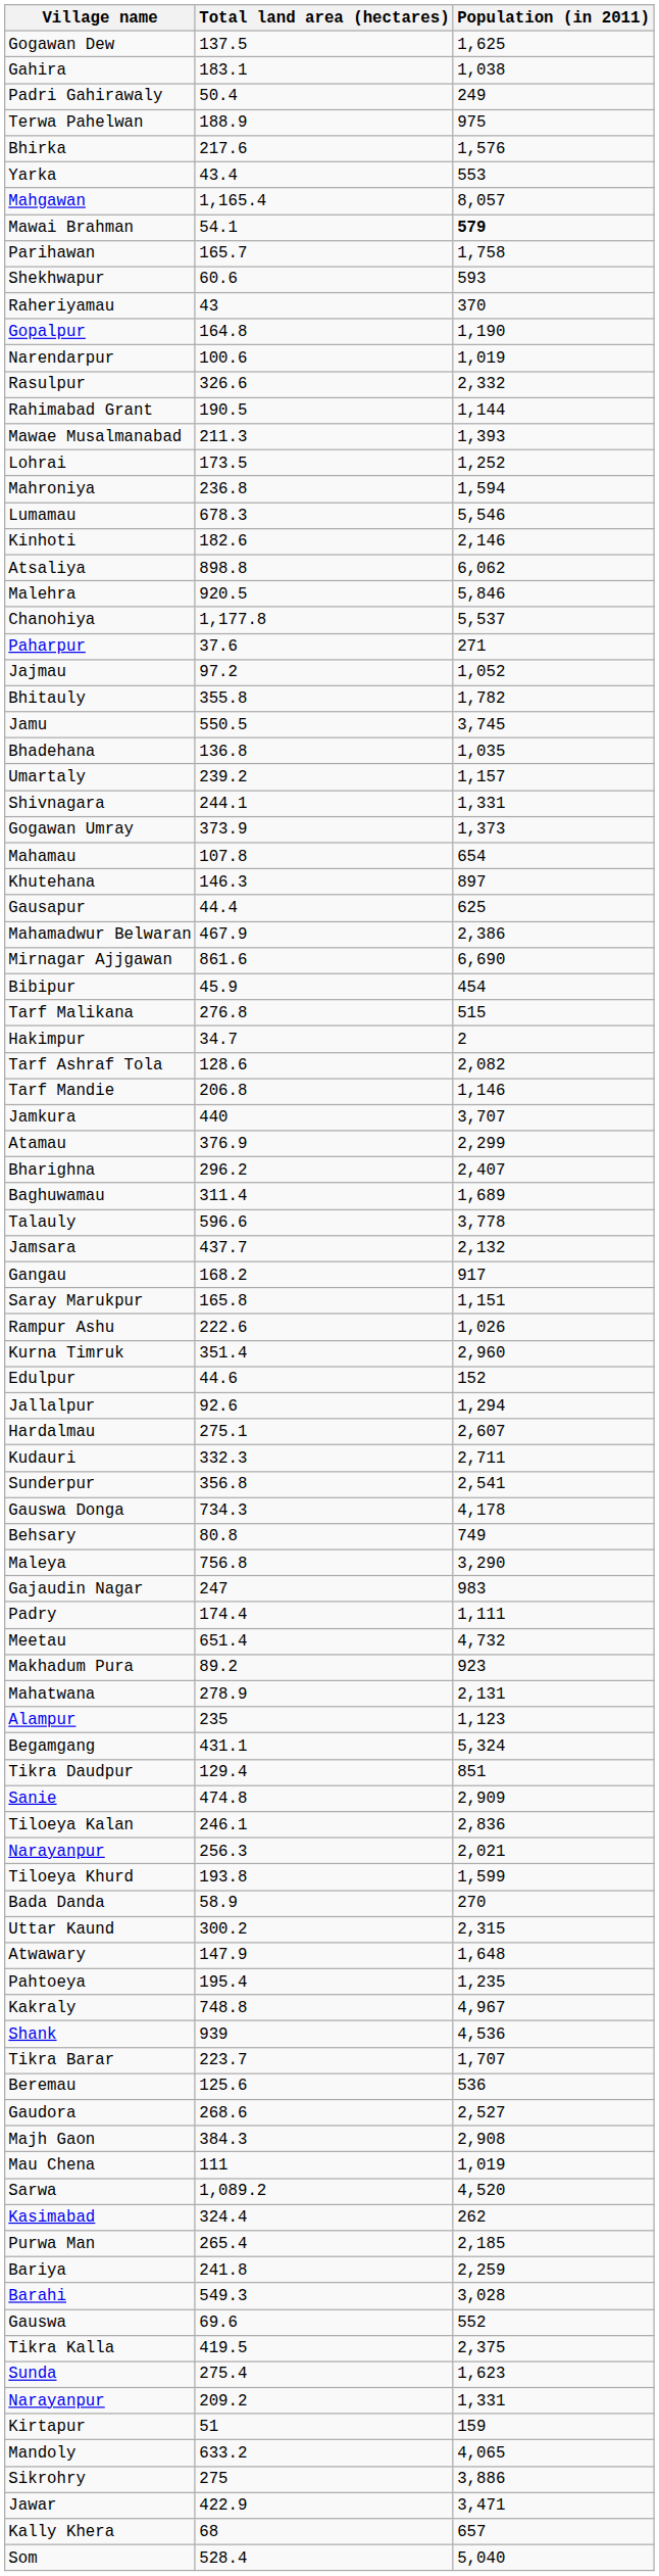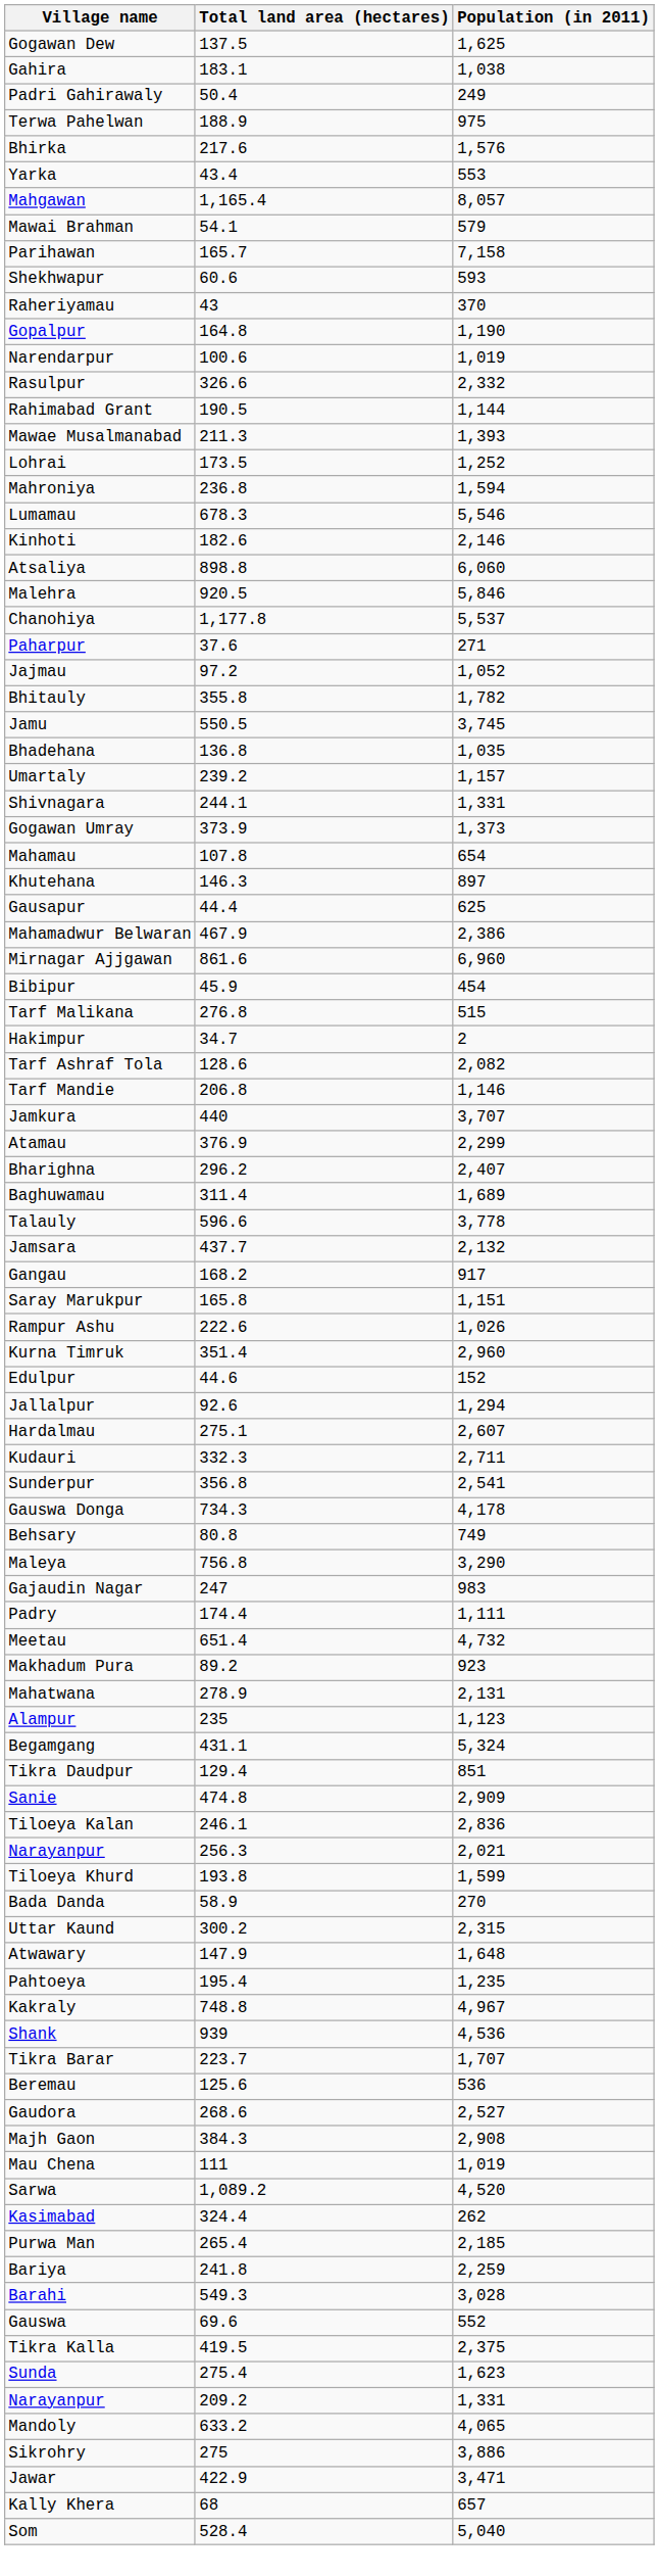 <table class="wikitable sortable">
 <tr>
 <th>Village name</th>
 <th>Total land area (hectares)</th>
 <th>Population (in 2011)</th>
 </tr>
 <tr>
 <td>Gogawan Dew</td>
 <td>137.5</td>
 <td>1,625</td>
 </tr>
 <tr>
 <td>Gahira</td>
 <td>183.1</td>
 <td>1,038</td>
 </tr>
 <tr>
 <td>Padri Gahirawaly</td>
 <td>50.4</td>
 <td>249</td>
 </tr>
 <tr>
 <td>Terwa Pahelwan</td>
 <td>188.9</td>
 <td>975</td>
 </tr>
 <tr>
 <td>Bhirka</td>
 <td>217.6</td>
 <td>1,576</td>
 </tr>
 <tr>
 <td>Yarka</td>
 <td>43.4</td>
 <td>553</td>
 </tr>
 <tr>
 <td><a href='#'>Mahgawan</a></td>
 <td>1,165.4</td>
 <td>8,057</td>
 </tr>
 <tr>
 <td>Mawai Brahman</td>
 <td>54.1</td>
-<td><strong>579</strong></td>
+<td>579</td>
 </tr>
 <tr>
 <td>Parihawan</td>
 <td>165.7</td>
-<td>1,758</td>
+<td>7,158</td>
 </tr>
 <tr>
 <td>Shekhwapur</td>
 <td>60.6</td>
 <td>593</td>
 </tr>
 <tr>
 <td>Raheriyamau</td>
 <td>43</td>
 <td>370</td>
 </tr>
 <tr>
 <td><a href='#'>Gopalpur</a></td>
 <td>164.8</td>
 <td>1,190</td>
 </tr>
 <tr>
 <td>Narendarpur</td>
 <td>100.6</td>
 <td>1,019</td>
 </tr>
 <tr>
 <td>Rasulpur</td>
 <td>326.6</td>
 <td>2,332</td>
 </tr>
 <tr>
 <td>Rahimabad Grant</td>
 <td>190.5</td>
 <td>1,144</td>
 </tr>
 <tr>
 <td>Mawae Musalmanabad</td>
 <td>211.3</td>
 <td>1,393</td>
 </tr>
 <tr>
 <td>Lohrai</td>
 <td>173.5</td>
 <td>1,252</td>
 </tr>
 <tr>
 <td>Mahroniya</td>
 <td>236.8</td>
 <td>1,594</td>
 </tr>
 <tr>
 <td>Lumamau</td>
 <td>678.3</td>
 <td>5,546</td>
 </tr>
 <tr>
 <td>Kinhoti</td>
 <td>182.6</td>
 <td>2,146</td>
 </tr>
 <tr>
 <td>Atsaliya</td>
 <td>898.8</td>
-<td>6,062</td>
+<td>6,060</td>
 </tr>
 <tr>
 <td>Malehra</td>
 <td>920.5</td>
 <td>5,846</td>
 </tr>
 <tr>
 <td>Chanohiya</td>
 <td>1,177.8</td>
 <td>5,537</td>
 </tr>
 <tr>
 <td><a href='#'>Paharpur</a></td>
 <td>37.6</td>
 <td>271</td>
 </tr>
 <tr>
 <td>Jajmau</td>
 <td>97.2</td>
 <td>1,052</td>
 </tr>
 <tr>
 <td>Bhitauly</td>
 <td>355.8</td>
 <td>1,782</td>
 </tr>
 <tr>
 <td>Jamu</td>
 <td>550.5</td>
 <td>3,745</td>
 </tr>
 <tr>
 <td>Bhadehana</td>
 <td>136.8</td>
 <td>1,035</td>
 </tr>
 <tr>
 <td>Umartaly</td>
 <td>239.2</td>
 <td>1,157</td>
 </tr>
 <tr>
 <td>Shivnagara</td>
 <td>244.1</td>
 <td>1,331</td>
 </tr>
 <tr>
 <td>Gogawan Umray</td>
 <td>373.9</td>
 <td>1,373</td>
 </tr>
 <tr>
 <td>Mahamau</td>
 <td>107.8</td>
 <td>654</td>
 </tr>
 <tr>
 <td>Khutehana</td>
 <td>146.3</td>
 <td>897</td>
 </tr>
 <tr>
 <td>Gausapur</td>
 <td>44.4</td>
 <td>625</td>
 </tr>
 <tr>
 <td>Mahamadwur Belwaran</td>
 <td>467.9</td>
 <td>2,386</td>
 </tr>
 <tr>
 <td>Mirnagar Ajjgawan</td>
 <td>861.6</td>
-<td>6,690</td>
+<td>6,960</td>
 </tr>
 <tr>
 <td>Bibipur</td>
 <td>45.9</td>
 <td>454</td>
 </tr>
 <tr>
 <td>Tarf Malikana</td>
 <td>276.8</td>
 <td>515</td>
 </tr>
 <tr>
 <td>Hakimpur</td>
 <td>34.7</td>
 <td>2</td>
 </tr>
 <tr>
 <td>Tarf Ashraf Tola</td>
 <td>128.6</td>
 <td>2,082</td>
 </tr>
 <tr>
 <td>Tarf Mandie</td>
 <td>206.8</td>
 <td>1,146</td>
 </tr>
 <tr>
 <td>Jamkura</td>
 <td>440</td>
 <td>3,707</td>
 </tr>
 <tr>
 <td>Atamau</td>
 <td>376.9</td>
 <td>2,299</td>
 </tr>
 <tr>
 <td>Bharighna</td>
 <td>296.2</td>
 <td>2,407</td>
 </tr>
 <tr>
 <td>Baghuwamau</td>
 <td>311.4</td>
 <td>1,689</td>
 </tr>
 <tr>
 <td>Talauly</td>
 <td>596.6</td>
 <td>3,778</td>
 </tr>
 <tr>
 <td>Jamsara</td>
 <td>437.7</td>
 <td>2,132</td>
 </tr>
 <tr>
 <td>Gangau</td>
 <td>168.2</td>
 <td>917</td>
 </tr>
 <tr>
 <td>Saray Marukpur</td>
 <td>165.8</td>
 <td>1,151</td>
 </tr>
 <tr>
 <td>Rampur Ashu</td>
 <td>222.6</td>
 <td>1,026</td>
 </tr>
 <tr>
 <td>Kurna Timruk</td>
 <td>351.4</td>
 <td>2,960</td>
 </tr>
 <tr>
 <td>Edulpur</td>
 <td>44.6</td>
 <td>152</td>
 </tr>
 <tr>
 <td>Jallalpur</td>
 <td>92.6</td>
 <td>1,294</td>
 </tr>
 <tr>
 <td>Hardalmau</td>
 <td>275.1</td>
 <td>2,607</td>
 </tr>
 <tr>
 <td>Kudauri</td>
 <td>332.3</td>
 <td>2,711</td>
 </tr>
 <tr>
 <td>Sunderpur</td>
 <td>356.8</td>
 <td>2,541</td>
 </tr>
 <tr>
 <td>Gauswa Donga</td>
 <td>734.3</td>
 <td>4,178</td>
 </tr>
 <tr>
 <td>Behsary</td>
 <td>80.8</td>
 <td>749</td>
 </tr>
 <tr>
 <td>Maleya</td>
 <td>756.8</td>
 <td>3,290</td>
 </tr>
 <tr>
 <td>Gajaudin Nagar</td>
 <td>247</td>
 <td>983</td>
 </tr>
 <tr>
 <td>Padry</td>
 <td>174.4</td>
 <td>1,111</td>
 </tr>
 <tr>
 <td>Meetau</td>
 <td>651.4</td>
 <td>4,732</td>
 </tr>
 <tr>
 <td>Makhadum Pura</td>
 <td>89.2</td>
 <td>923</td>
 </tr>
 <tr>
 <td>Mahatwana</td>
 <td>278.9</td>
 <td>2,131</td>
 </tr>
 <tr>
 <td><a href='#'>Alampur</a></td>
 <td>235</td>
 <td>1,123</td>
 </tr>
 <tr>
 <td>Begamgang</td>
 <td>431.1</td>
 <td>5,324</td>
 </tr>
 <tr>
 <td>Tikra Daudpur</td>
 <td>129.4</td>
 <td>851</td>
 </tr>
 <tr>
 <td><a href='#'>Sanie</a></td>
 <td>474.8</td>
 <td>2,909</td>
 </tr>
 <tr>
 <td>Tiloeya Kalan</td>
 <td>246.1</td>
 <td>2,836</td>
 </tr>
 <tr>
 <td><a href='#'>Narayanpur</a></td>
 <td>256.3</td>
 <td>2,021</td>
 </tr>
 <tr>
 <td>Tiloeya Khurd</td>
 <td>193.8</td>
 <td>1,599</td>
 </tr>
 <tr>
 <td>Bada Danda</td>
 <td>58.9</td>
 <td>270</td>
 </tr>
 <tr>
 <td>Uttar Kaund</td>
 <td>300.2</td>
 <td>2,315</td>
 </tr>
 <tr>
 <td>Atwawary</td>
 <td>147.9</td>
 <td>1,648</td>
 </tr>
 <tr>
 <td>Pahtoeya</td>
 <td>195.4</td>
 <td>1,235</td>
 </tr>
 <tr>
 <td>Kakraly</td>
 <td>748.8</td>
 <td>4,967</td>
 </tr>
 <tr>
 <td><a href='#'>Shank</a></td>
 <td>939</td>
 <td>4,536</td>
 </tr>
 <tr>
 <td>Tikra Barar</td>
 <td>223.7</td>
 <td>1,707</td>
 </tr>
 <tr>
 <td>Beremau</td>
 <td>125.6</td>
 <td>536</td>
 </tr>
 <tr>
 <td>Gaudora</td>
 <td>268.6</td>
 <td>2,527</td>
 </tr>
 <tr>
 <td>Majh Gaon</td>
 <td>384.3</td>
 <td>2,908</td>
 </tr>
 <tr>
 <td>Mau Chena</td>
 <td>111</td>
 <td>1,019</td>
 </tr>
 <tr>
 <td>Sarwa</td>
 <td>1,089.2</td>
 <td>4,520</td>
 </tr>
 <tr>
 <td><a href='#'>Kasimabad</a></td>
 <td>324.4</td>
 <td>262</td>
 </tr>
 <tr>
 <td>Purwa Man</td>
 <td>265.4</td>
 <td>2,185</td>
 </tr>
 <tr>
 <td>Bariya</td>
 <td>241.8</td>
 <td>2,259</td>
 </tr>
 <tr>
 <td><a href='#'>Barahi</a></td>
 <td>549.3</td>
 <td>3,028</td>
 </tr>
 <tr>
 <td>Gauswa</td>
 <td>69.6</td>
 <td>552</td>
 </tr>
 <tr>
 <td>Tikra Kalla</td>
 <td>419.5</td>
 <td>2,375</td>
 </tr>
 <tr>
 <td><a href='#'>Sunda</a></td>
 <td>275.4</td>
 <td>1,623</td>
 </tr>
 <tr>
 <td><a href='#'>Narayanpur</a></td>
 <td>209.2</td>
 <td>1,331</td>
 </tr>
 <tr>
-<td>Kirtapur</td>
-<td>51</td>
-<td>159</td>
-</tr>
-<tr>
 <td>Mandoly</td>
 <td>633.2</td>
 <td>4,065</td>
 </tr>
 <tr>
 <td>Sikrohry</td>
 <td>275</td>
 <td>3,886</td>
 </tr>
 <tr>
 <td>Jawar</td>
 <td>422.9</td>
 <td>3,471</td>
 </tr>
 <tr>
 <td>Kally Khera</td>
 <td>68</td>
 <td>657</td>
 </tr>
 <tr>
 <td>Som</td>
 <td>528.4</td>
 <td>5,040</td>
 </tr>
 </table>
